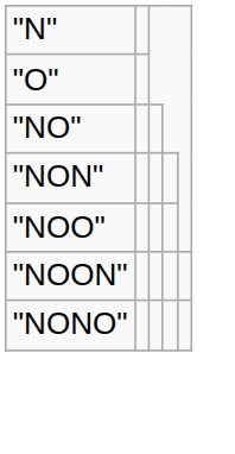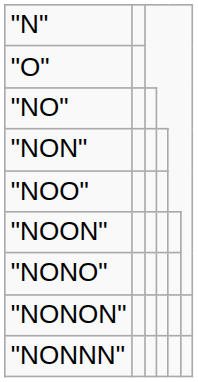 <table class="wikitable">
 <tr>
 <td>"N"</td>
 <td></td>
 </tr>
 <tr>
 <td>"O"</td>
 <td></td>
 </tr>
 <tr>
 <td>"NO"</td>
 <td></td>
 <td></td>
 </tr>
 <tr>
 <td>"NON"</td>
 <td></td>
 <td></td>
 <td></td>
 </tr>
 <tr>
 <td>"NOO"</td>
 <td></td>
 <td></td>
 <td></td>
 </tr>
 <tr>
 <td>"NOON"</td>
 <td></td>
 <td></td>
 <td></td>
 <td></td>
 </tr>
 <tr>
 <td>"NONO"</td>
 <td></td>
 <td></td>
 <td></td>
 <td></td>
 </tr>
+<tr>
+<td>"NONON"</td>
+<td></td>
+<td></td>
+<td></td>
+<td></td>
+<td></td>
+</tr>
+<tr>
+<td>"NONNN"</td>
+<td></td>
+<td></td>
+<td></td>
+<td></td>
+<td></td>
+</tr>
 </table>
